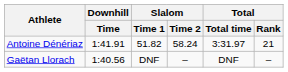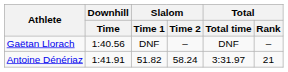 <table class="wikitable" style="font-size:90%">
 <tr>
 <th rowspan="2">Athlete</th>
 <th>Downhill</th>
 <th colspan="2">Slalom</th>
 <th colspan="2">Total</th>
 </tr>
 <tr>
 <th>Time</th>
 <th>Time 1</th>
 <th>Time 2</th>
 <th>Total time</th>
 <th>Rank</th>
 </tr>
 <tr>
+<td><a href='#'>Gaëtan Llorach</a></td>
+<td align="center">1:40.56</td>
+<td align="center">DNF</td>
+<td align="center">–</td>
+<td align="center">DNF</td>
+<td align="center">–</td>
+</tr>
+<tr>
 <td><a href='#'>Antoine Dénériaz</a></td>
 <td align="center">1:41.91</td>
 <td align="center">51.82</td>
 <td align="center">58.24</td>
 <td align="center">3:31.97</td>
 <td align="center">21</td>
 </tr>
-<tr>
-<td><a href='#'>Gaëtan Llorach</a></td>
-<td align="center">1:40.56</td>
-<td align="center">DNF</td>
-<td align="center">–</td>
-<td align="center">DNF</td>
-<td align="center">–</td>
-</tr>
 </table>
